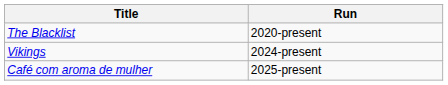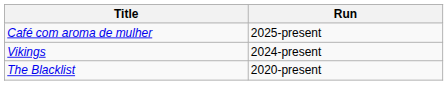 <table class="wikitable sortable" style="width:80%; font-size:85%;">
 <tr>
 <th style="width:25%;">Title</th>
 <th style="width:20%;">Run</th>
 </tr>
 <tr>
-<td><em><a href='#'>The Blacklist</a></em></td>
-<td>2020-present</td>
+<td><em><a href='#'>Café com aroma de mulher</a></em></td>
+<td>2025-present</td>
 </tr>
 <tr>
 <td><em><a href='#'>Vikings</a></em></td>
 <td>2024-present</td>
 </tr>
 <tr>
-<td><em><a href='#'>Café com aroma de mulher</a></em></td>
-<td>2025-present</td>
+<td><em><a href='#'>The Blacklist</a></em></td>
+<td>2020-present</td>
 </tr>
 </table>
